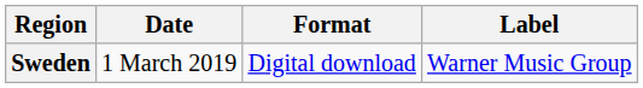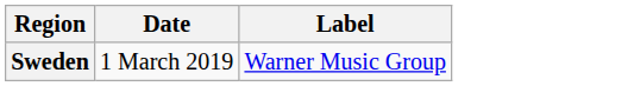 <table class="wikitable plainrowheaders" style="text-align:center">
 <tr>
 <th>Region</th>
 <th>Date</th>
-<th>Format</th>
 <th>Label</th>
 </tr>
 <tr>
 <th scope="row">Sweden</th>
 <td>1 March 2019</td>
-<td><a href='#'>Digital download</a></td>
 <td><a href='#'>Warner Music Group</a></td>
 </tr>
 </table>
